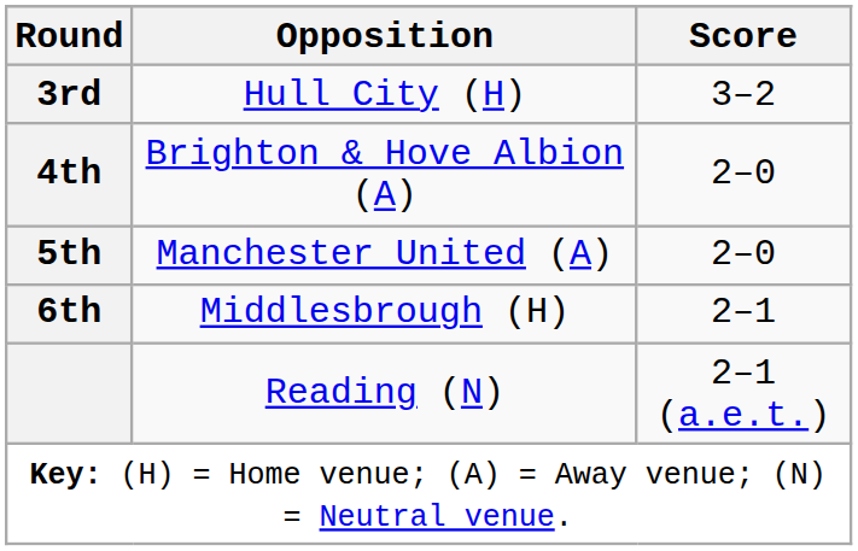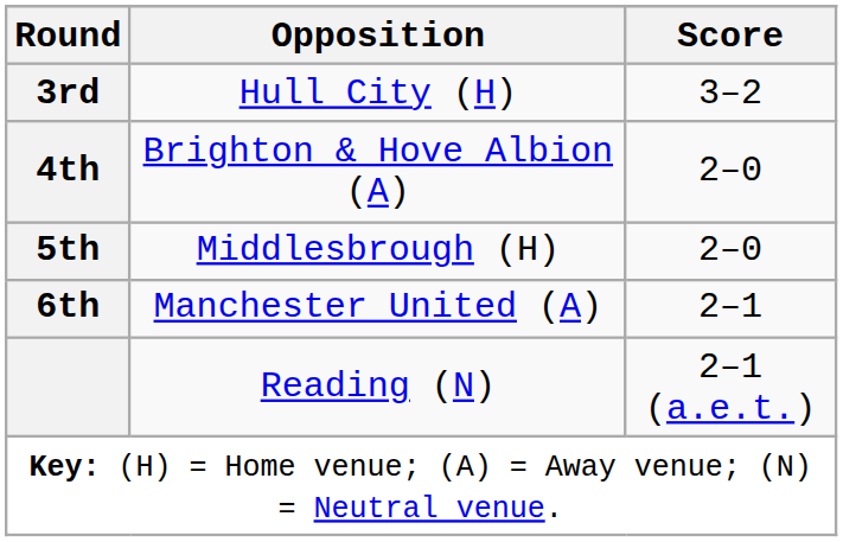 <table class="wikitable plainrowheaders" style="text-align:center;margin:0">
 <tr>
 </tr>
 <tr>
 <th scope="col" style="width:25px">Round</th>
 <th scope="col" style="width:175px">Opposition</th>
 <th scope="col" style="width:70px">Score</th>
 </tr>
 <tr>
 <th scope=row style="text-align:center">3rd</th>
 <td><a href='#'>Hull City</a> (<a href='#'>H</a>)</td>
 <td>3–2</td>
 </tr>
 <tr>
 <th scope=row style="text-align:center">4th</th>
 <td><a href='#'>Brighton & Hove Albion</a> (<a href='#'>A</a>)</td>
 <td>2–0</td>
 </tr>
 <tr>
 <th scope=row style="text-align:center">5th</th>
-<td><a href='#'>Manchester United</a> (<a href='#'>A</a>)</td>
+<td><a href='#'>Middlesbrough</a> (H)</td>
 <td>2–0</td>
 </tr>
 <tr>
 <th scope=row style="text-align:center">6th</th>
-<td><a href='#'>Middlesbrough</a> (H)</td>
+<td><a href='#'>Manchester United</a> (<a href='#'>A</a>)</td>
 <td>2–1</td>
 </tr>
 <tr>
 <th scope=row style="text-align:center"></th>
 <td><a href='#'>Reading</a> (<a href='#'>N</a>)</td>
 <td>2–1 (<a href='#'>a.e.t.</a>)</td>
 </tr>
 <tr>
 <td colspan="3" style="background-color:white"><small><strong>Key:</strong> (H) = Home venue; (A) = Away venue; (N) = <a href='#'>Neutral venue</a>.</small></td>
 </tr>
 </table>
